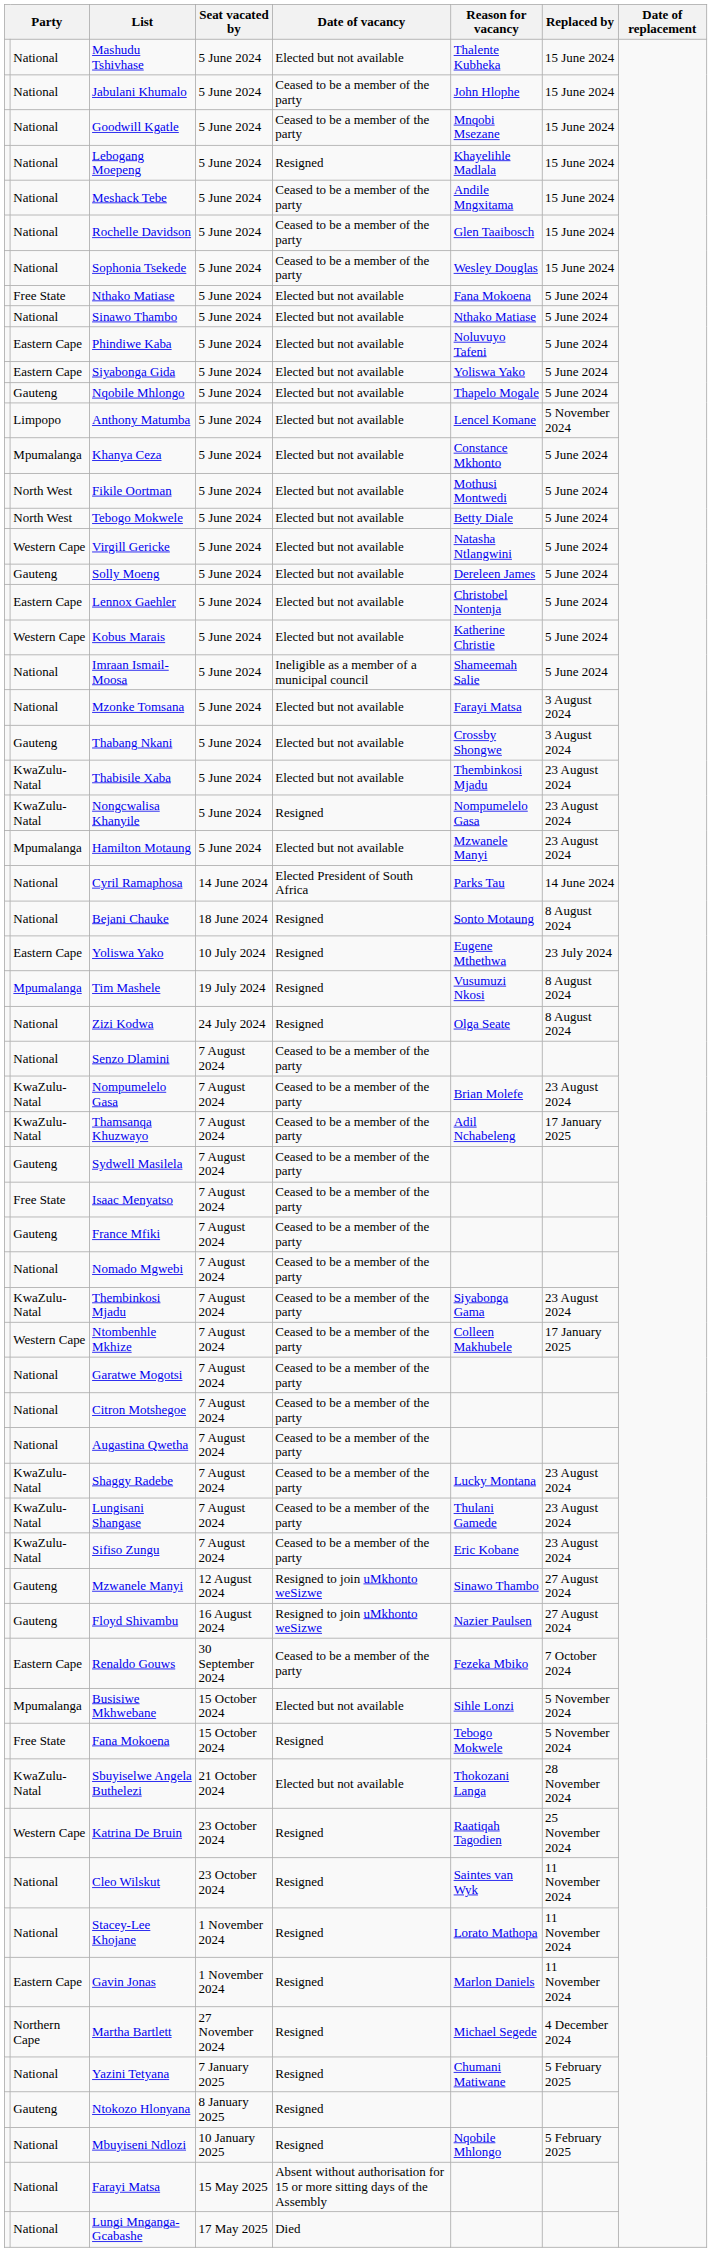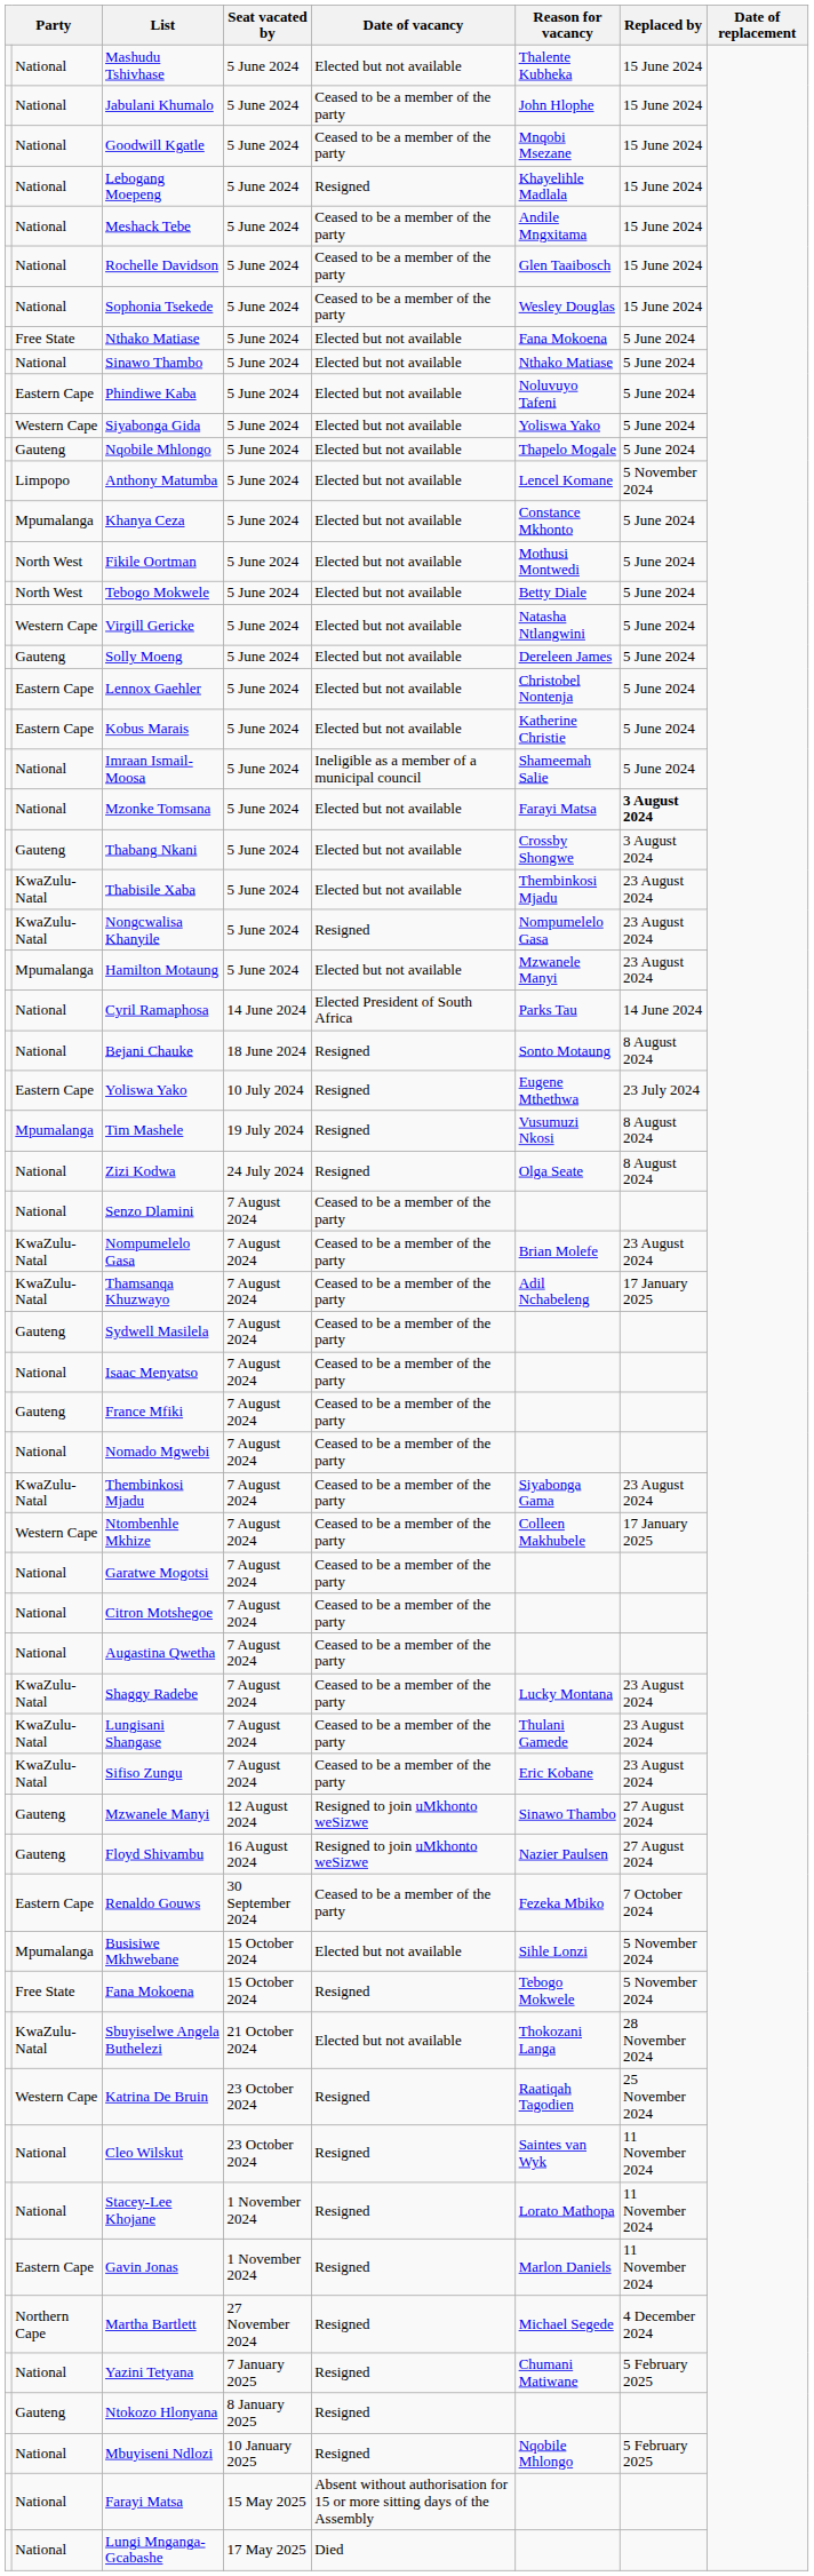 <table class="wikitable sortable">
 <tr>
 <th colspan=2>Party</th>
 <th>List</th>
 <th>Seat vacated by</th>
 <th>Date of vacancy</th>
 <th>Reason for vacancy</th>
 <th>Replaced by</th>
 <th>Date of replacement</th>
 </tr>
 <tr>
 <td></td>
 <td>National</td>
 <td><a href='#'>Mashudu Tshivhase</a></td>
 <td>5 June 2024</td>
 <td>Elected but not available</td>
 <td><a href='#'>Thalente Kubheka</a></td>
 <td>15 June 2024</td>
 </tr>
 <tr>
 <td></td>
 <td>National</td>
 <td><a href='#'>Jabulani Khumalo</a></td>
 <td>5 June 2024</td>
 <td>Ceased to be a member of the party</td>
 <td><a href='#'>John Hlophe</a></td>
 <td>15 June 2024</td>
 </tr>
 <tr>
 <td></td>
 <td>National</td>
 <td><a href='#'>Goodwill Kgatle</a></td>
 <td>5 June 2024</td>
 <td>Ceased to be a member of the party</td>
 <td><a href='#'>Mnqobi Msezane</a></td>
 <td>15 June 2024</td>
 </tr>
 <tr>
 <td></td>
 <td>National</td>
 <td><a href='#'>Lebogang Moepeng</a></td>
 <td>5 June 2024</td>
 <td>Resigned</td>
 <td><a href='#'>Khayelihle Madlala</a></td>
 <td>15 June 2024</td>
 </tr>
 <tr>
 <td></td>
 <td>National</td>
 <td><a href='#'>Meshack Tebe</a></td>
 <td>5 June 2024</td>
 <td>Ceased to be a member of the party</td>
 <td><a href='#'>Andile Mngxitama</a></td>
 <td>15 June 2024</td>
 </tr>
 <tr>
 <td></td>
 <td>National</td>
 <td><a href='#'>Rochelle Davidson</a></td>
 <td>5 June 2024</td>
 <td>Ceased to be a member of the party</td>
 <td><a href='#'>Glen Taaibosch</a></td>
 <td>15 June 2024</td>
 </tr>
 <tr>
 <td></td>
 <td>National</td>
 <td><a href='#'>Sophonia Tsekede</a></td>
 <td>5 June 2024</td>
 <td>Ceased to be a member of the party</td>
 <td><a href='#'>Wesley Douglas</a></td>
 <td>15 June 2024</td>
 </tr>
 <tr>
 <td></td>
 <td>Free State</td>
 <td><a href='#'>Nthako Matiase</a></td>
 <td>5 June 2024</td>
 <td>Elected but not available</td>
 <td><a href='#'>Fana Mokoena</a></td>
 <td>5 June 2024</td>
 </tr>
 <tr>
 <td></td>
 <td>National</td>
 <td><a href='#'>Sinawo Thambo</a></td>
 <td>5 June 2024</td>
 <td>Elected but not available</td>
 <td><a href='#'>Nthako Matiase</a></td>
 <td>5 June 2024</td>
 </tr>
 <tr>
 <td></td>
 <td>Eastern Cape</td>
 <td><a href='#'>Phindiwe Kaba</a></td>
 <td>5 June 2024</td>
 <td>Elected but not available</td>
 <td><a href='#'>Noluvuyo Tafeni</a></td>
 <td>5 June 2024</td>
 </tr>
 <tr>
 <td></td>
-<td>Eastern Cape</td>
+<td>Western Cape</td>
 <td><a href='#'>Siyabonga Gida</a></td>
 <td>5 June 2024</td>
 <td>Elected but not available</td>
 <td><a href='#'>Yoliswa Yako</a></td>
 <td>5 June 2024</td>
 </tr>
 <tr>
 <td></td>
 <td>Gauteng</td>
 <td><a href='#'>Nqobile Mhlongo</a></td>
 <td>5 June 2024</td>
 <td>Elected but not available</td>
 <td><a href='#'>Thapelo Mogale</a></td>
 <td>5 June 2024</td>
 </tr>
 <tr>
 <td></td>
 <td>Limpopo</td>
 <td><a href='#'>Anthony Matumba</a></td>
 <td>5 June 2024</td>
 <td>Elected but not available</td>
 <td><a href='#'>Lencel Komane</a></td>
 <td>5 November 2024</td>
 </tr>
 <tr>
 <td></td>
 <td>Mpumalanga</td>
 <td><a href='#'>Khanya Ceza</a></td>
 <td>5 June 2024</td>
 <td>Elected but not available</td>
 <td><a href='#'>Constance Mkhonto</a></td>
 <td>5 June 2024</td>
 </tr>
 <tr>
 <td></td>
 <td>North West</td>
 <td><a href='#'>Fikile Oortman</a></td>
 <td>5 June 2024</td>
 <td>Elected but not available</td>
 <td><a href='#'>Mothusi Montwedi</a></td>
 <td>5 June 2024</td>
 </tr>
 <tr>
 <td></td>
 <td>North West</td>
 <td><a href='#'>Tebogo Mokwele</a></td>
 <td>5 June 2024</td>
 <td>Elected but not available</td>
 <td><a href='#'>Betty Diale</a></td>
 <td>5 June 2024</td>
 </tr>
 <tr>
 <td></td>
 <td>Western Cape</td>
 <td><a href='#'>Virgill Gericke</a></td>
 <td>5 June 2024</td>
 <td>Elected but not available</td>
 <td><a href='#'>Natasha Ntlangwini</a></td>
 <td>5 June 2024</td>
 </tr>
 <tr>
 <td></td>
 <td>Gauteng</td>
 <td><a href='#'>Solly Moeng</a></td>
 <td>5 June 2024</td>
 <td>Elected but not available</td>
 <td><a href='#'>Dereleen James</a></td>
 <td>5 June 2024</td>
 </tr>
 <tr>
 <td></td>
 <td>Eastern Cape</td>
 <td><a href='#'>Lennox Gaehler</a></td>
 <td>5 June 2024</td>
 <td>Elected but not available</td>
 <td><a href='#'>Christobel Nontenja</a></td>
 <td>5 June 2024</td>
 </tr>
 <tr>
 <td></td>
-<td>Western Cape</td>
+<td>Eastern Cape</td>
 <td><a href='#'>Kobus Marais</a></td>
 <td>5 June 2024</td>
 <td>Elected but not available</td>
 <td><a href='#'>Katherine Christie</a></td>
 <td>5 June 2024</td>
 </tr>
 <tr>
 <td></td>
 <td>National</td>
 <td><a href='#'>Imraan Ismail-Moosa</a></td>
 <td>5 June 2024</td>
 <td>Ineligible as a member of a municipal council</td>
 <td><a href='#'>Shameemah Salie</a></td>
 <td>5 June 2024</td>
 </tr>
 <tr>
 <td></td>
 <td>National</td>
 <td><a href='#'>Mzonke Tomsana</a></td>
 <td>5 June 2024</td>
 <td>Elected but not available</td>
 <td><a href='#'>Farayi Matsa</a></td>
-<td>3 August 2024</td>
+<td><strong>3 August 2024</strong></td>
 </tr>
 <tr>
 <td></td>
 <td>Gauteng</td>
 <td><a href='#'>Thabang Nkani</a></td>
 <td>5 June 2024</td>
 <td>Elected but not available</td>
 <td><a href='#'>Crossby Shongwe</a></td>
 <td>3 August 2024</td>
 </tr>
 <tr>
 <td></td>
 <td>KwaZulu-Natal</td>
 <td><a href='#'>Thabisile Xaba</a></td>
 <td>5 June 2024</td>
 <td>Elected but not available</td>
 <td><a href='#'>Thembinkosi Mjadu</a></td>
 <td>23 August 2024</td>
 </tr>
 <tr>
 <td></td>
 <td>KwaZulu-Natal</td>
 <td><a href='#'>Nongcwalisa Khanyile</a></td>
 <td>5 June 2024</td>
 <td>Resigned</td>
 <td><a href='#'>Nompumelelo Gasa</a></td>
 <td>23 August 2024</td>
 </tr>
 <tr>
 <td></td>
 <td>Mpumalanga</td>
 <td><a href='#'>Hamilton Motaung</a></td>
 <td>5 June 2024</td>
 <td>Elected but not available</td>
 <td><a href='#'>Mzwanele Manyi</a></td>
 <td>23 August 2024</td>
 </tr>
 <tr>
 <td></td>
 <td>National</td>
 <td><a href='#'>Cyril Ramaphosa</a></td>
 <td>14 June 2024</td>
 <td>Elected President of South Africa</td>
 <td><a href='#'>Parks Tau</a></td>
 <td>14 June 2024</td>
 </tr>
 <tr>
 <td></td>
 <td>National</td>
 <td><a href='#'>Bejani Chauke</a></td>
 <td>18 June 2024</td>
 <td>Resigned</td>
 <td><a href='#'>Sonto Motaung</a></td>
 <td>8 August 2024</td>
 </tr>
 <tr>
 <td></td>
 <td>Eastern Cape</td>
 <td><a href='#'>Yoliswa Yako</a></td>
 <td>10 July 2024</td>
 <td>Resigned</td>
 <td><a href='#'>Eugene Mthethwa</a></td>
 <td>23 July 2024</td>
 </tr>
 <tr>
 <td></td>
 <td><a href='#'>Mpumalanga</a></td>
 <td><a href='#'>Tim Mashele</a></td>
 <td>19 July 2024</td>
 <td>Resigned</td>
 <td><a href='#'>Vusumuzi Nkosi</a></td>
 <td>8 August 2024</td>
 </tr>
 <tr>
 <td></td>
 <td>National</td>
 <td><a href='#'>Zizi Kodwa</a></td>
 <td>24 July 2024</td>
 <td>Resigned</td>
 <td><a href='#'>Olga Seate</a></td>
 <td>8 August 2024</td>
 </tr>
 <tr>
 <td></td>
 <td>National</td>
 <td><a href='#'>Senzo Dlamini</a></td>
 <td>7 August 2024</td>
 <td>Ceased to be a member of the party</td>
 <td></td>
 <td></td>
 </tr>
 <tr>
 <td></td>
 <td>KwaZulu-Natal</td>
 <td><a href='#'>Nompumelelo Gasa</a></td>
 <td>7 August 2024</td>
 <td>Ceased to be a member of the party</td>
 <td><a href='#'>Brian Molefe</a></td>
 <td>23 August 2024</td>
 </tr>
 <tr>
 <td></td>
 <td>KwaZulu-Natal</td>
 <td><a href='#'>Thamsanqa Khuzwayo</a></td>
 <td>7 August 2024</td>
 <td>Ceased to be a member of the party</td>
 <td><a href='#'>Adil Nchabeleng</a></td>
 <td>17 January 2025</td>
 </tr>
 <tr>
 <td></td>
 <td>Gauteng</td>
 <td><a href='#'>Sydwell Masilela</a></td>
 <td>7 August 2024</td>
 <td>Ceased to be a member of the party</td>
 <td></td>
 <td></td>
 </tr>
 <tr>
 <td></td>
-<td>Free State</td>
+<td>National</td>
 <td><a href='#'>Isaac Menyatso</a></td>
 <td>7 August 2024</td>
 <td>Ceased to be a member of the party</td>
 <td></td>
 <td></td>
 </tr>
 <tr>
 <td></td>
 <td>Gauteng</td>
 <td><a href='#'>France Mfiki</a></td>
 <td>7 August 2024</td>
 <td>Ceased to be a member of the party</td>
 <td></td>
 <td></td>
 </tr>
 <tr>
 <td></td>
 <td>National</td>
 <td><a href='#'>Nomado Mgwebi</a></td>
 <td>7 August 2024</td>
 <td>Ceased to be a member of the party</td>
 <td></td>
 <td></td>
 </tr>
 <tr>
 <td></td>
 <td>KwaZulu-Natal</td>
 <td><a href='#'>Thembinkosi Mjadu</a></td>
 <td>7 August 2024</td>
 <td>Ceased to be a member of the party</td>
 <td><a href='#'>Siyabonga Gama</a></td>
 <td>23 August 2024</td>
 </tr>
 <tr>
 <td></td>
 <td>Western Cape</td>
 <td><a href='#'>Ntombenhle Mkhize</a></td>
 <td>7 August 2024</td>
 <td>Ceased to be a member of the party</td>
 <td><a href='#'>Colleen Makhubele</a></td>
 <td>17 January 2025</td>
 </tr>
 <tr>
 <td></td>
 <td>National</td>
 <td><a href='#'>Garatwe Mogotsi</a></td>
 <td>7 August 2024</td>
 <td>Ceased to be a member of the party</td>
 <td></td>
 <td></td>
 </tr>
 <tr>
 <td></td>
 <td>National</td>
 <td><a href='#'>Citron Motshegoe</a></td>
 <td>7 August 2024</td>
 <td>Ceased to be a member of the party</td>
 <td></td>
 <td></td>
 </tr>
 <tr>
 <td></td>
 <td>National</td>
 <td><a href='#'>Augastina Qwetha</a></td>
 <td>7 August 2024</td>
 <td>Ceased to be a member of the party</td>
 <td></td>
 <td></td>
 </tr>
 <tr>
 <td></td>
 <td>KwaZulu-Natal</td>
 <td><a href='#'>Shaggy Radebe</a></td>
 <td>7 August 2024</td>
 <td>Ceased to be a member of the party</td>
 <td><a href='#'>Lucky Montana</a></td>
 <td>23 August 2024</td>
 </tr>
 <tr>
 <td></td>
 <td>KwaZulu-Natal</td>
 <td><a href='#'>Lungisani Shangase</a></td>
 <td>7 August 2024</td>
 <td>Ceased to be a member of the party</td>
 <td><a href='#'>Thulani Gamede</a></td>
 <td>23 August 2024</td>
 </tr>
 <tr>
 <td></td>
 <td>KwaZulu-Natal</td>
 <td><a href='#'>Sifiso Zungu</a></td>
 <td>7 August 2024</td>
 <td>Ceased to be a member of the party</td>
 <td><a href='#'>Eric Kobane</a></td>
 <td>23 August 2024</td>
 </tr>
 <tr>
 <td></td>
 <td>Gauteng</td>
 <td><a href='#'>Mzwanele Manyi</a></td>
 <td>12 August 2024</td>
 <td>Resigned to join <a href='#'>uMkhonto weSizwe</a></td>
 <td><a href='#'>Sinawo Thambo</a></td>
 <td>27 August 2024</td>
 </tr>
 <tr>
 <td></td>
 <td>Gauteng</td>
 <td><a href='#'>Floyd Shivambu</a></td>
 <td>16 August 2024</td>
 <td>Resigned to join <a href='#'>uMkhonto weSizwe</a></td>
 <td><a href='#'>Nazier Paulsen</a></td>
 <td>27 August 2024</td>
 </tr>
 <tr>
 <td></td>
 <td>Eastern Cape</td>
 <td><a href='#'>Renaldo Gouws</a></td>
 <td>30 September 2024</td>
 <td>Ceased to be a member of the party</td>
 <td><a href='#'>Fezeka Mbiko</a></td>
 <td>7 October 2024</td>
 </tr>
 <tr>
 <td></td>
 <td>Mpumalanga</td>
 <td><a href='#'>Busisiwe Mkhwebane</a></td>
 <td>15 October 2024</td>
 <td>Elected but not available</td>
 <td><a href='#'>Sihle Lonzi</a></td>
 <td>5 November 2024</td>
 </tr>
 <tr>
 <td></td>
 <td>Free State</td>
 <td><a href='#'>Fana Mokoena</a></td>
 <td>15 October 2024</td>
 <td>Resigned</td>
 <td><a href='#'>Tebogo Mokwele</a></td>
 <td>5 November 2024</td>
 </tr>
 <tr>
 <td></td>
 <td>KwaZulu-Natal</td>
 <td><a href='#'>Sbuyiselwe Angela Buthelezi</a></td>
 <td>21 October 2024</td>
 <td>Elected but not available</td>
 <td><a href='#'>Thokozani Langa</a></td>
 <td>28 November 2024</td>
 </tr>
 <tr>
 <td></td>
 <td>Western Cape</td>
 <td><a href='#'>Katrina De Bruin</a></td>
 <td>23 October 2024</td>
 <td>Resigned</td>
 <td><a href='#'>Raatiqah Tagodien</a></td>
 <td>25 November 2024</td>
 </tr>
 <tr>
 <td></td>
 <td>National</td>
 <td><a href='#'>Cleo Wilskut</a></td>
 <td>23 October 2024</td>
 <td>Resigned</td>
 <td><a href='#'>Saintes van Wyk</a></td>
 <td>11 November 2024</td>
 </tr>
 <tr>
 <td></td>
 <td>National</td>
 <td><a href='#'>Stacey-Lee Khojane</a></td>
 <td>1 November 2024</td>
 <td>Resigned</td>
 <td><a href='#'>Lorato Mathopa</a></td>
 <td>11 November 2024</td>
 </tr>
 <tr>
 <td></td>
 <td>Eastern Cape</td>
 <td><a href='#'>Gavin Jonas</a></td>
 <td>1 November 2024</td>
 <td>Resigned</td>
 <td><a href='#'>Marlon Daniels</a></td>
 <td>11 November 2024</td>
 </tr>
 <tr>
 <td></td>
 <td>Northern Cape</td>
 <td><a href='#'>Martha Bartlett</a></td>
 <td>27 November 2024</td>
 <td>Resigned</td>
 <td><a href='#'>Michael Segede</a></td>
 <td>4 December 2024</td>
 </tr>
 <tr>
 <td></td>
 <td>National</td>
 <td><a href='#'>Yazini Tetyana</a></td>
 <td>7 January 2025</td>
 <td>Resigned</td>
 <td><a href='#'>Chumani Matiwane</a></td>
 <td>5 February 2025</td>
 </tr>
 <tr>
 <td></td>
 <td>Gauteng</td>
 <td><a href='#'>Ntokozo Hlonyana</a></td>
 <td>8 January 2025</td>
 <td>Resigned</td>
 <td></td>
 <td></td>
 </tr>
 <tr>
 <td></td>
 <td>National</td>
 <td><a href='#'>Mbuyiseni Ndlozi</a></td>
 <td>10 January 2025</td>
 <td>Resigned</td>
 <td><a href='#'>Nqobile Mhlongo</a></td>
 <td>5 February 2025</td>
 </tr>
 <tr>
 <td></td>
 <td>National</td>
 <td><a href='#'>Farayi Matsa</a></td>
 <td>15 May 2025</td>
 <td>Absent without authorisation for 15 or more sitting days of the Assembly</td>
 <td></td>
 <td></td>
 </tr>
 <tr>
 <td></td>
 <td>National</td>
 <td><a href='#'>Lungi Mnganga-Gcabashe</a></td>
 <td>17 May 2025</td>
 <td>Died</td>
 <td></td>
 <td></td>
 </tr>
 </table>
